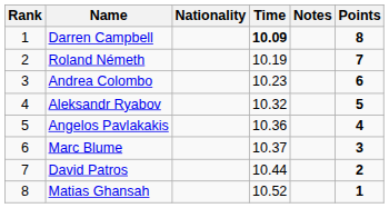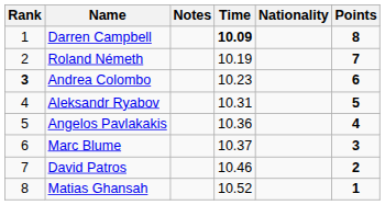 <table class="wikitable sortable" style="text-align:center">
 <tr>
 <th>Rank</th>
 <th>Name</th>
+<th>Notes</th>
+<th>Time</th>
 <th>Nationality</th>
-<th>Time</th>
-<th>Notes</th>
 <th>Points</th>
 </tr>
 <tr>
 <td>1</td>
 <td align=left><a href='#'>Darren Campbell</a></td>
+<td></td>
+<td><strong>10.09</strong></td>
 <td align=left></td>
-<td><strong>10.09</strong></td>
-<td></td>
 <td><strong>8</strong></td>
 </tr>
 <tr>
 <td>2</td>
 <td align=left><a href='#'>Roland Németh</a></td>
+<td></td>
+<td>10.19</td>
 <td align=left></td>
-<td>10.19</td>
-<td></td>
 <td><strong>7</strong></td>
 </tr>
 <tr>
-<td>3</td>
+<td><strong>3</strong></td>
 <td align=left><a href='#'>Andrea Colombo</a></td>
+<td></td>
+<td>10.23</td>
 <td align=left></td>
-<td>10.23</td>
-<td></td>
 <td><strong>6</strong></td>
 </tr>
 <tr>
 <td>4</td>
 <td align=left><a href='#'>Aleksandr Ryabov</a></td>
+<td></td>
+<td>10.31</td>
 <td align=left></td>
-<td>10.32</td>
-<td></td>
 <td><strong>5</strong></td>
 </tr>
 <tr>
 <td>5</td>
 <td align=left><a href='#'>Angelos Pavlakakis</a></td>
+<td></td>
+<td>10.36</td>
 <td align=left></td>
-<td>10.36</td>
-<td></td>
 <td><strong>4</strong></td>
 </tr>
 <tr>
 <td>6</td>
 <td align=left><a href='#'>Marc Blume</a></td>
+<td></td>
+<td>10.37</td>
 <td align=left></td>
-<td>10.37</td>
-<td></td>
 <td><strong>3</strong></td>
 </tr>
 <tr>
 <td>7</td>
 <td align=left><a href='#'>David Patros</a></td>
+<td></td>
+<td>10.46</td>
 <td align=left></td>
-<td>10.44</td>
-<td></td>
 <td><strong>2</strong></td>
 </tr>
 <tr>
 <td>8</td>
 <td align=left><a href='#'>Matias Ghansah</a></td>
+<td></td>
+<td>10.52</td>
 <td align=left></td>
-<td>10.52</td>
-<td></td>
 <td><strong>1</strong></td>
 </tr>
 </table>
